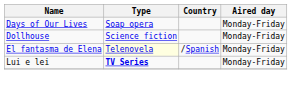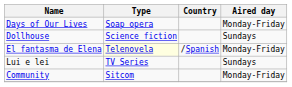 <table class="wikitable">
 <tr>
 <th>Name</th>
 <th>Type</th>
 <th>Country</th>
 <th>Aired day</th>
 </tr>
 <tr>
 <td><a href='#'>Days of Our Lives</a></td>
 <td><a href='#'>Soap opera</a></td>
 <td></td>
 <td>Monday-Friday</td>
 </tr>
 <tr>
 <td><a href='#'>Dollhouse</a></td>
 <td><a href='#'>Science fiction</a></td>
 <td></td>
-<td>Monday-Friday</td>
+<td>Sundays</td>
 </tr>
 <tr>
 <td><a href='#'>El fantasma de Elena</a></td>
 <td style="background: lightyellow;"><a href='#'>Telenovela</a></td>
 <td>/<a href='#'>Spanish</a></td>
 <td>Monday-Friday</td>
 </tr>
 <tr>
 <td>Lui e lei</td>
-<td><strong><a href='#'>TV Series</a></strong></td>
+<td><a href='#'>TV Series</a></td>
+<td></td>
+<td>Sundays</td>
+</tr>
+<tr>
+<td><a href='#'>Community</a></td>
+<td><a href='#'>Sitcom</a></td>
 <td></td>
 <td>Monday-Friday</td>
 </tr>
 <tr>
 </tr>
 </table>
